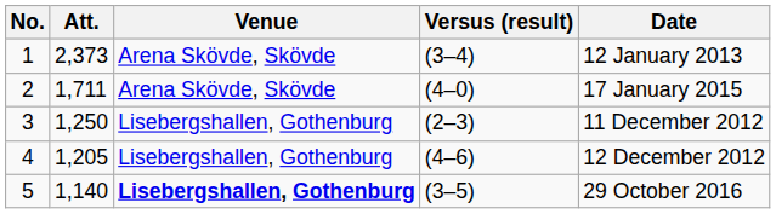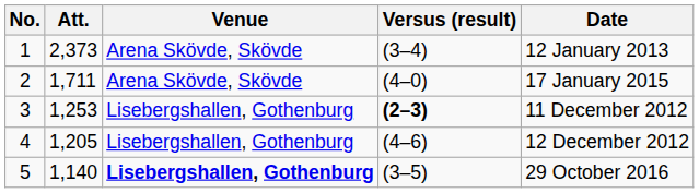 <table class="wikitable" style="text-align: center;">
 <tr>
 <th>No.</th>
 <th>Att.</th>
 <th>Venue</th>
 <th>Versus (result)</th>
 <th>Date</th>
 </tr>
 <tr align=left>
 <td align=center>1</td>
 <td>2,373</td>
 <td><a href='#'>Arena Skövde</a>, <a href='#'>Skövde</a></td>
 <td> (3–4)</td>
 <td>12 January 2013</td>
 </tr>
 <tr align=left>
 <td align=center>2</td>
 <td>1,711</td>
 <td><a href='#'>Arena Skövde</a>, <a href='#'>Skövde</a></td>
 <td> (4–0)</td>
 <td>17 January 2015</td>
 </tr>
 <tr align=left>
 <td align=center>3</td>
-<td>1,250</td>
+<td>1,253</td>
 <td><a href='#'>Lisebergshallen</a>, <a href='#'>Gothenburg</a></td>
-<td> (2–3)</td>
+<td><strong> (2–3)</strong></td>
 <td>11 December 2012</td>
 </tr>
 <tr align=left>
 <td align=center>4</td>
 <td>1,205</td>
 <td><a href='#'>Lisebergshallen</a>, <a href='#'>Gothenburg</a></td>
 <td> (4–6)</td>
 <td>12 December 2012</td>
 </tr>
 <tr align=left>
 <td align=center>5</td>
 <td>1,140</td>
 <td><strong><a href='#'>Lisebergshallen</a>, <a href='#'>Gothenburg</a></strong></td>
 <td> (3–5)</td>
 <td>29 October 2016</td>
 </tr>
 </table>
